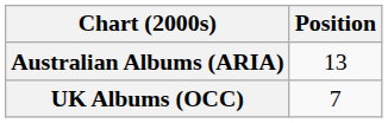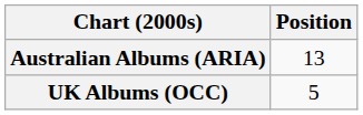 <table class="wikitable sortable plainrowheaders" style="text-align:center;">
 <tr>
 <th>Chart (2000s)</th>
 <th>Position</th>
 </tr>
 <tr>
 <th scope="row">Australian Albums (ARIA)</th>
 <td>13</td>
 </tr>
 <tr>
 <th scope="row">UK Albums (OCC)</th>
-<td>7</td>
+<td>5</td>
 </tr>
 </table>
